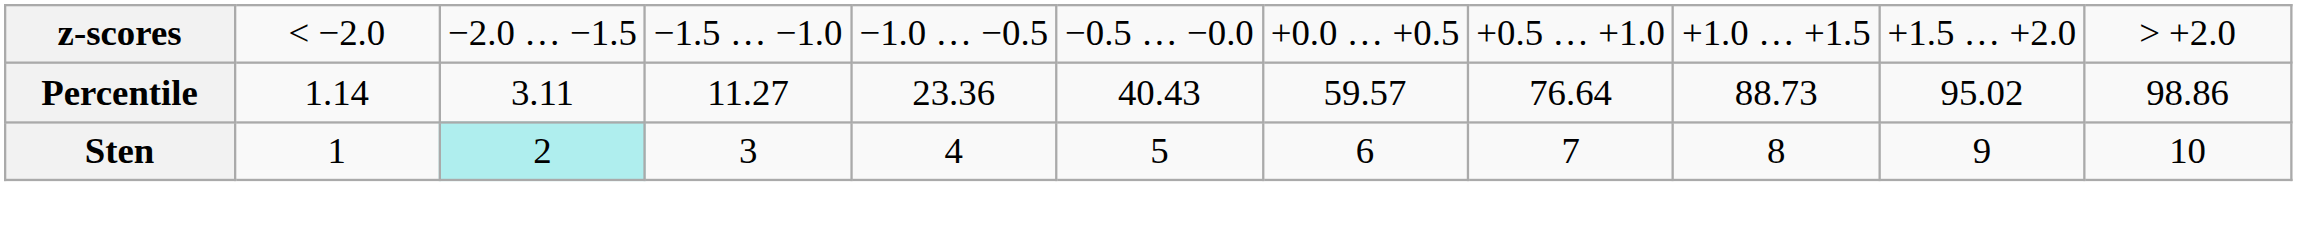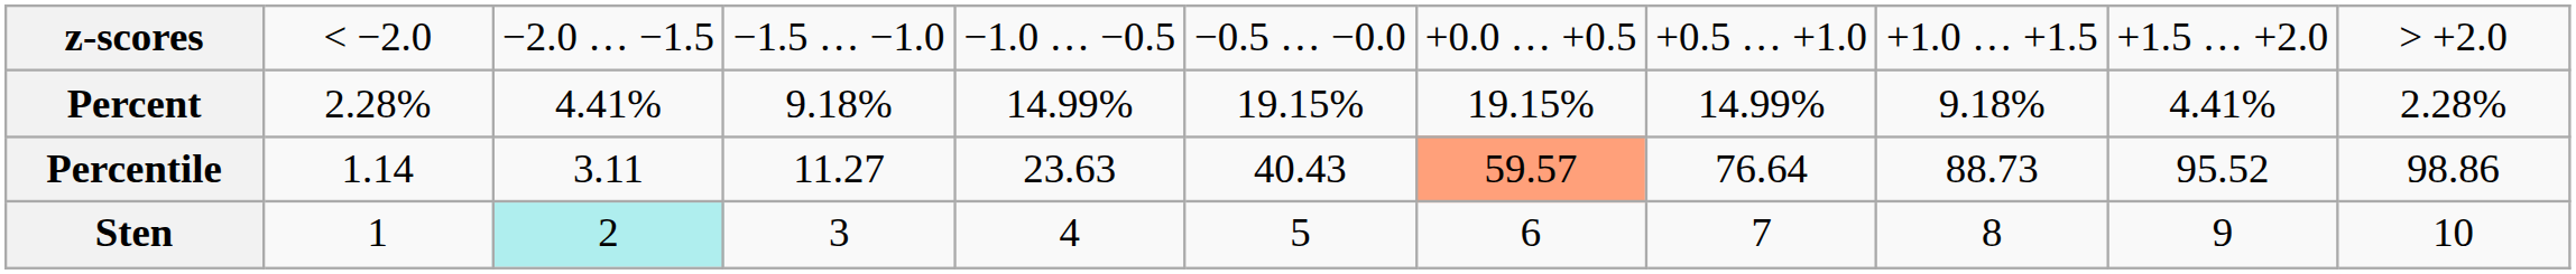 <table class="wikitable" style="text-align: center;">
 <tr>
 <th>z-scores</th>
 <td width="9%">< −2.0</td>
 <td width="9%">−2.0 … −1.5</td>
 <td width="9%">−1.5 … −1.0</td>
 <td width="9%">−1.0 … −0.5</td>
 <td width="9%">−0.5 … −0.0</td>
 <td width="9%">+0.0 … +0.5</td>
 <td width="9%">+0.5 … +1.0</td>
 <td width="9%">+1.0 … +1.5</td>
 <td width="9%">+1.5 … +2.0</td>
 <td width="9%">> +2.0</td>
 </tr>
 <tr>
+<th>Percent</th>
+<td>2.28%</td>
+<td>4.41%</td>
+<td>9.18%</td>
+<td>14.99%</td>
+<td>19.15%</td>
+<td>19.15%</td>
+<td>14.99%</td>
+<td>9.18%</td>
+<td>4.41%</td>
+<td>2.28%</td>
+</tr>
+<tr>
 <th>Percentile</th>
 <td>1.14</td>
 <td>3.11</td>
 <td>11.27</td>
-<td>23.36</td>
+<td>23.63</td>
 <td>40.43</td>
-<td>59.57</td>
+<td style="background: lightsalmon;">59.57</td>
 <td>76.64</td>
 <td>88.73</td>
-<td>95.02</td>
+<td>95.52</td>
 <td>98.86</td>
 </tr>
 <tr>
 <th>Sten</th>
 <td>1</td>
 <td style="background: paleturquoise;">2</td>
 <td>3</td>
 <td>4</td>
 <td>5</td>
 <td>6</td>
 <td>7</td>
 <td>8</td>
 <td>9</td>
 <td>10</td>
 </tr>
 </table>
